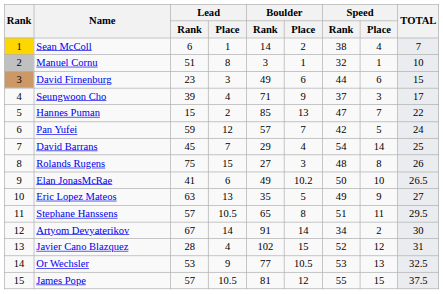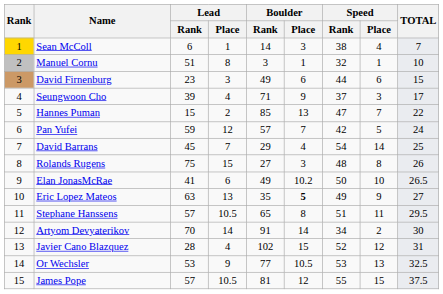 <table class="wikitable sortable">
 <tr>
 <th rowspan="2">Rank</th>
 <th rowspan="2" width="200">Name</th>
 <th colspan=2>Lead</th>
 <th colspan=2>Boulder</th>
 <th colspan=2>Speed</th>
 <th rowspan="2">TOTAL</th>
 </tr>
 <tr>
 <th>Rank</th>
 <th>Place</th>
 <th>Rank</th>
 <th>Place</th>
 <th>Rank</th>
 <th>Place</th>
 </tr>
 <tr>
 <td align="center" style="background: gold">1</td>
 <td> <a href='#'>Sean McColl</a></td>
 <td align="center" width="50">6</td>
 <td align="center" width="50">1</td>
 <td align="center" width="50">14</td>
-<td align="center" width="50">2</td>
+<td align="center" width="50">3</td>
 <td align="center" width="50">38</td>
 <td align="center" width="50">4</td>
 <td align="center" style="background:#eaecf0">7</td>
 </tr>
 <tr>
 <td align="center" style="background: silver">2</td>
 <td> <a href='#'>Manuel Cornu</a></td>
 <td align="center">51</td>
 <td align="center">8</td>
 <td align="center">3</td>
 <td align="center">1</td>
 <td align="center">32</td>
 <td align="center">1</td>
 <td align="center" style="background:#eaecf0">10</td>
 </tr>
 <tr>
 <td align="center" style="background: #cc9966">3</td>
 <td> <a href='#'>David Firnenburg</a></td>
 <td align="center">23</td>
 <td align="center">3</td>
 <td align="center">49</td>
 <td align="center">6</td>
 <td align="center">44</td>
 <td align="center">6</td>
 <td align="center" style="background:#eaecf0">15</td>
 </tr>
 <tr>
 <td align="center">4</td>
 <td> <a href='#'>Seungwoon Cho</a></td>
 <td align="center">39</td>
 <td align="center">4</td>
 <td align="center">71</td>
 <td align="center">9</td>
 <td align="center">37</td>
 <td align="center">3</td>
 <td align="center" style="background:#eaecf0">17</td>
 </tr>
 <tr>
 <td align="center">5</td>
 <td> <a href='#'>Hannes Puman</a></td>
 <td align="center">15</td>
 <td align="center">2</td>
 <td align="center">85</td>
 <td align="center">13</td>
 <td align="center">47</td>
 <td align="center">7</td>
 <td align="center" style="background:#eaecf0">22</td>
 </tr>
 <tr>
 <td align="center">6</td>
 <td> <a href='#'>Pan Yufei</a></td>
 <td align="center">59</td>
 <td align="center">12</td>
 <td align="center">57</td>
 <td align="center">7</td>
 <td align="center">42</td>
 <td align="center">5</td>
 <td align="center" style="background:#eaecf0">24</td>
 </tr>
 <tr>
 <td align="center">7</td>
 <td> <a href='#'>David Barrans</a></td>
 <td align="center">45</td>
 <td align="center">7</td>
 <td align="center">29</td>
 <td align="center">4</td>
 <td align="center">54</td>
 <td align="center">14</td>
 <td align="center" style="background:#eaecf0">25</td>
 </tr>
 <tr>
 <td align="center">8</td>
 <td> <a href='#'>Rolands Rugens</a></td>
 <td align="center">75</td>
 <td align="center">15</td>
 <td align="center">27</td>
 <td align="center">3</td>
 <td align="center">48</td>
 <td align="center">8</td>
 <td align="center" style="background:#eaecf0">26</td>
 </tr>
 <tr>
 <td align="center">9</td>
 <td> <a href='#'>Elan JonasMcRae</a></td>
 <td align="center">41</td>
 <td align="center">6</td>
 <td align="center">49</td>
 <td align="center">10.2</td>
 <td align="center">50</td>
 <td align="center">10</td>
 <td align="center" style="background:#eaecf0">26.5</td>
 </tr>
 <tr>
 <td align="center">10</td>
 <td> <a href='#'>Eric Lopez Mateos</a></td>
 <td align="center">63</td>
 <td align="center">13</td>
 <td align="center">35</td>
-<td align="center">5</td>
+<td align="center"><strong>5</strong></td>
 <td align="center">49</td>
 <td align="center">9</td>
 <td align="center" style="background:#eaecf0">27</td>
 </tr>
 <tr>
 <td align="center">11</td>
 <td> <a href='#'>Stephane Hanssens</a></td>
 <td align="center">57</td>
 <td align="center">10.5</td>
 <td align="center">65</td>
 <td align="center">8</td>
 <td align="center">51</td>
 <td align="center">11</td>
 <td align="center" style="background:#eaecf0">29.5</td>
 </tr>
 <tr>
 <td align="center">12</td>
 <td> <a href='#'>Artyom Devyaterikov</a></td>
-<td align="center">67</td>
+<td align="center">70</td>
 <td align="center">14</td>
 <td align="center">91</td>
 <td align="center">14</td>
 <td align="center">34</td>
 <td align="center">2</td>
 <td align="center" style="background:#eaecf0">30</td>
 </tr>
 <tr>
 <td align="center">13</td>
 <td> <a href='#'>Javier Cano Blazquez</a></td>
 <td align="center">28</td>
 <td align="center">4</td>
 <td align="center">102</td>
 <td align="center">15</td>
 <td align="center">52</td>
 <td align="center">12</td>
 <td align="center" style="background:#eaecf0">31</td>
 </tr>
 <tr>
 <td align="center">14</td>
 <td> <a href='#'>Or Wechsler</a></td>
 <td align="center">53</td>
 <td align="center">9</td>
 <td align="center">77</td>
 <td align="center">10.5</td>
 <td align="center">53</td>
 <td align="center">13</td>
 <td align="center" style="background:#eaecf0">32.5</td>
 </tr>
 <tr>
 <td align="center">15</td>
 <td> <a href='#'>James Pope</a></td>
 <td align="center">57</td>
 <td align="center">10.5</td>
 <td align="center">81</td>
 <td align="center">12</td>
 <td align="center">55</td>
 <td align="center">15</td>
 <td align="center" style="background:#eaecf0">37.5</td>
 </tr>
 </table>
